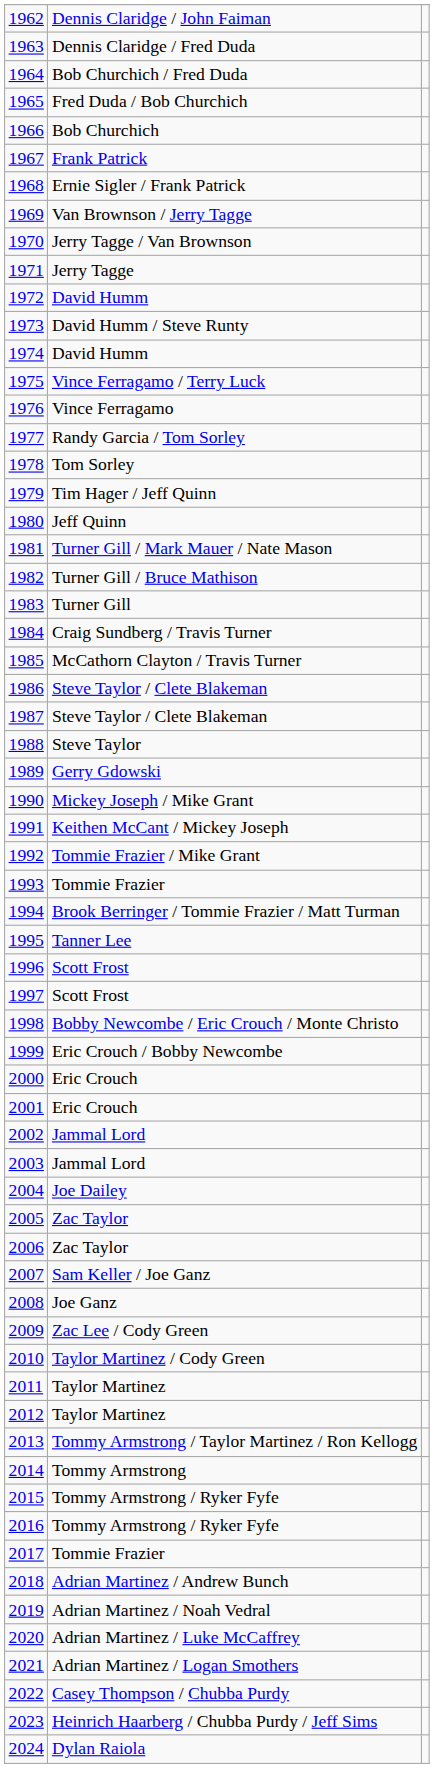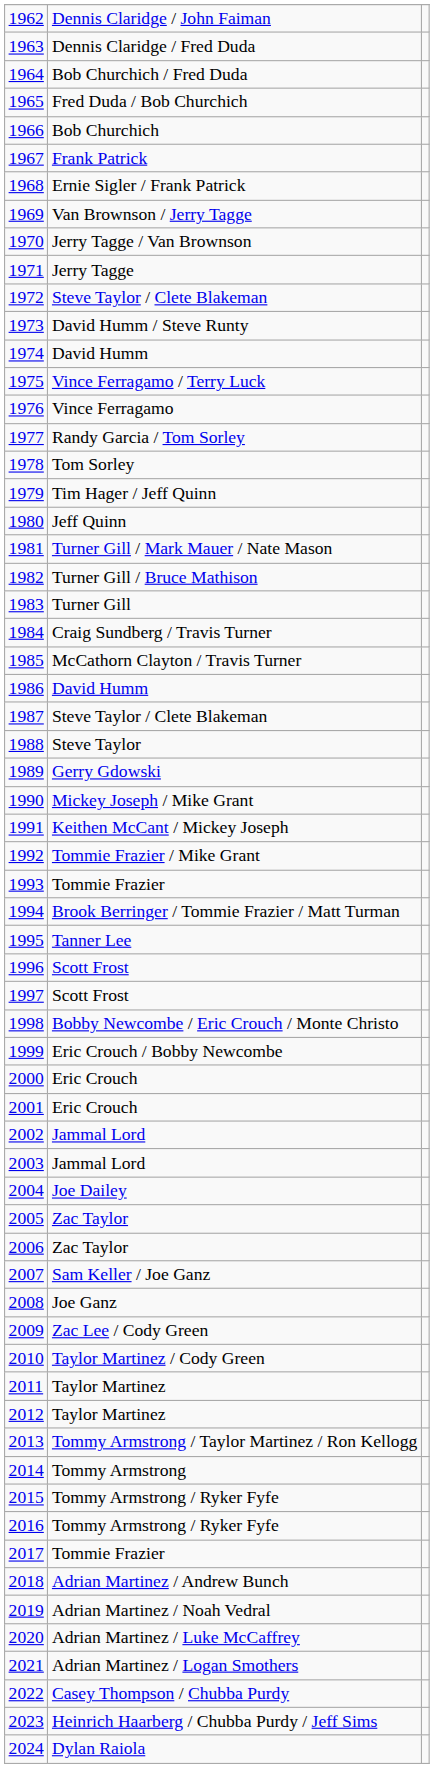 <table class=wikitable>
 <tr>
 </tr>
 <tr>
 <td><a href='#'>1962</a></td>
 <td><a href='#'>Dennis Claridge</a>  / <a href='#'>John Faiman</a> </td>
 <td></td>
 </tr>
 <tr>
 <td><a href='#'>1963</a></td>
 <td>Dennis Claridge  / Fred Duda </td>
 <td></td>
 </tr>
 <tr>
 <td><a href='#'>1964</a></td>
 <td>Bob Churchich  / Fred Duda </td>
 <td></td>
 </tr>
 <tr>
 <td><a href='#'>1965</a></td>
 <td>Fred Duda  / Bob Churchich </td>
 <td></td>
 </tr>
 <tr>
 <td><a href='#'>1966</a></td>
 <td>Bob Churchich </td>
 <td></td>
 </tr>
 <tr>
 <td><a href='#'>1967</a></td>
 <td><a href='#'>Frank Patrick</a> </td>
 <td></td>
 </tr>
 <tr>
 <td><a href='#'>1968</a></td>
 <td>Ernie Sigler  / Frank Patrick </td>
 <td></td>
 </tr>
 <tr>
 <td><a href='#'>1969</a></td>
 <td>Van Brownson  / <a href='#'>Jerry Tagge</a> </td>
 <td></td>
 </tr>
 <tr>
 <td><a href='#'>1970</a></td>
 <td>Jerry Tagge  / Van Brownson </td>
 <td></td>
 </tr>
 <tr>
 <td><a href='#'>1971</a></td>
 <td>Jerry Tagge </td>
 <td></td>
 </tr>
 <tr>
 <td><a href='#'>1972</a></td>
-<td><a href='#'>David Humm</a> </td>
+<td><a href='#'>Steve Taylor</a>  / <a href='#'>Clete Blakeman</a> </td>
 <td></td>
 </tr>
 <tr>
 <td><a href='#'>1973</a></td>
 <td>David Humm  / Steve Runty </td>
 <td></td>
 </tr>
 <tr>
 <td><a href='#'>1974</a></td>
 <td>David Humm </td>
 <td></td>
 </tr>
 <tr>
 <td><a href='#'>1975</a></td>
 <td><a href='#'>Vince Ferragamo</a>  / <a href='#'>Terry Luck</a> </td>
 <td></td>
 </tr>
 <tr>
 <td><a href='#'>1976</a></td>
 <td>Vince Ferragamo </td>
 <td></td>
 </tr>
 <tr>
 <td><a href='#'>1977</a></td>
 <td>Randy Garcia  / <a href='#'>Tom Sorley</a> </td>
 <td></td>
 </tr>
 <tr>
 <td><a href='#'>1978</a></td>
 <td>Tom Sorley </td>
 <td></td>
 </tr>
 <tr>
 <td><a href='#'>1979</a></td>
 <td>Tim Hager  / Jeff Quinn </td>
 <td></td>
 </tr>
 <tr>
 <td><a href='#'>1980</a></td>
 <td>Jeff Quinn </td>
 <td></td>
 </tr>
 <tr>
 <td><a href='#'>1981</a></td>
 <td><a href='#'>Turner Gill</a>  / <a href='#'>Mark Mauer</a>  / Nate Mason </td>
 <td></td>
 </tr>
 <tr>
 <td><a href='#'>1982</a></td>
 <td>Turner Gill  / <a href='#'>Bruce Mathison</a> </td>
 <td></td>
 </tr>
 <tr>
 <td><a href='#'>1983</a></td>
 <td>Turner Gill </td>
 <td></td>
 </tr>
 <tr>
 <td><a href='#'>1984</a></td>
 <td>Craig Sundberg  / Travis Turner </td>
 <td></td>
 </tr>
 <tr>
 <td><a href='#'>1985</a></td>
 <td>McCathorn Clayton  / Travis Turner </td>
 <td></td>
 </tr>
 <tr>
 <td><a href='#'>1986</a></td>
-<td><a href='#'>Steve Taylor</a>  / <a href='#'>Clete Blakeman</a> </td>
+<td><a href='#'>David Humm</a> </td>
 <td></td>
 </tr>
 <tr>
 <td><a href='#'>1987</a></td>
 <td>Steve Taylor  / Clete Blakeman </td>
 <td></td>
 </tr>
 <tr>
 <td><a href='#'>1988</a></td>
 <td>Steve Taylor </td>
 <td></td>
 </tr>
 <tr>
 <td><a href='#'>1989</a></td>
 <td><a href='#'>Gerry Gdowski</a> </td>
 <td></td>
 </tr>
 <tr>
 <td><a href='#'>1990</a></td>
 <td><a href='#'>Mickey Joseph</a>  / Mike Grant </td>
 <td></td>
 </tr>
 <tr>
 <td><a href='#'>1991</a></td>
 <td><a href='#'>Keithen McCant</a>  / Mickey Joseph </td>
 <td></td>
 </tr>
 <tr>
 <td><a href='#'>1992</a></td>
 <td><a href='#'>Tommie Frazier</a>  / Mike Grant </td>
 <td></td>
 </tr>
 <tr>
 <td><a href='#'>1993</a></td>
 <td>Tommie Frazier </td>
 <td></td>
 </tr>
 <tr>
 <td><a href='#'>1994</a></td>
 <td><a href='#'>Brook Berringer</a>  / Tommie Frazier  / Matt Turman </td>
 <td></td>
 </tr>
 <tr>
 <td><a href='#'>1995</a></td>
 <td><a href='#'>Tanner Lee</a> </td>
 <td></td>
 </tr>
 <tr>
 <td><a href='#'>1996</a></td>
 <td><a href='#'>Scott Frost</a> </td>
 <td></td>
 </tr>
 <tr>
 <td><a href='#'>1997</a></td>
 <td>Scott Frost </td>
 <td></td>
 </tr>
 <tr>
 <td><a href='#'>1998</a></td>
 <td><a href='#'>Bobby Newcombe</a>  / <a href='#'>Eric Crouch</a>  / Monte Christo </td>
 <td></td>
 </tr>
 <tr>
 <td><a href='#'>1999</a></td>
 <td>Eric Crouch  / Bobby Newcombe </td>
 <td></td>
 </tr>
 <tr>
 <td><a href='#'>2000</a></td>
 <td>Eric Crouch </td>
 <td></td>
 </tr>
 <tr>
 <td><a href='#'>2001</a></td>
 <td>Eric Crouch </td>
 <td></td>
 </tr>
 <tr>
 <td><a href='#'>2002</a></td>
 <td><a href='#'>Jammal Lord</a> </td>
 <td></td>
 </tr>
 <tr>
 <td><a href='#'>2003</a></td>
 <td>Jammal Lord </td>
 <td></td>
 </tr>
 <tr>
 <td><a href='#'>2004</a></td>
 <td><a href='#'>Joe Dailey</a> </td>
 <td></td>
 </tr>
 <tr>
 <td><a href='#'>2005</a></td>
 <td><a href='#'>Zac Taylor</a> </td>
 <td></td>
 </tr>
 <tr>
 <td><a href='#'>2006</a></td>
 <td>Zac Taylor </td>
 <td></td>
 </tr>
 <tr>
 <td><a href='#'>2007</a></td>
 <td><a href='#'>Sam Keller</a>  / Joe Ganz </td>
 <td></td>
 </tr>
 <tr>
 <td><a href='#'>2008</a></td>
 <td>Joe Ganz </td>
 <td></td>
 </tr>
 <tr>
 <td><a href='#'>2009</a></td>
 <td><a href='#'>Zac Lee</a>  / Cody Green </td>
 <td></td>
 </tr>
 <tr>
 <td><a href='#'>2010</a></td>
 <td><a href='#'>Taylor Martinez</a>  / Cody Green </td>
 <td></td>
 </tr>
 <tr>
 <td><a href='#'>2011</a></td>
 <td>Taylor Martinez </td>
 <td></td>
 </tr>
 <tr>
 <td><a href='#'>2012</a></td>
 <td>Taylor Martinez </td>
 <td></td>
 </tr>
 <tr>
 <td><a href='#'>2013</a></td>
 <td><a href='#'>Tommy Armstrong</a>  / Taylor Martinez  / Ron Kellogg </td>
 <td></td>
 </tr>
 <tr>
 <td><a href='#'>2014</a></td>
 <td>Tommy Armstrong </td>
 <td></td>
 </tr>
 <tr>
 <td><a href='#'>2015</a></td>
 <td>Tommy Armstrong  / Ryker Fyfe </td>
 <td></td>
 </tr>
 <tr>
 <td><a href='#'>2016</a></td>
 <td>Tommy Armstrong  / Ryker Fyfe </td>
 <td></td>
 </tr>
 <tr>
 <td><a href='#'>2017</a></td>
 <td>Tommie Frazier </td>
 <td></td>
 </tr>
 <tr>
 <td><a href='#'>2018</a></td>
 <td><a href='#'>Adrian Martinez</a>  / Andrew Bunch </td>
 <td></td>
 </tr>
 <tr>
 <td><a href='#'>2019</a></td>
 <td>Adrian Martinez  / Noah Vedral </td>
 <td></td>
 </tr>
 <tr>
 <td><a href='#'>2020</a></td>
 <td>Adrian Martinez  / <a href='#'>Luke McCaffrey</a> </td>
 <td></td>
 </tr>
 <tr>
 <td><a href='#'>2021</a></td>
 <td>Adrian Martinez  / <a href='#'>Logan Smothers</a> </td>
 <td></td>
 </tr>
 <tr>
 <td><a href='#'>2022</a></td>
 <td><a href='#'>Casey Thompson</a>  / <a href='#'>Chubba Purdy</a> </td>
 <td></td>
 </tr>
 <tr>
 <td><a href='#'>2023</a></td>
 <td><a href='#'>Heinrich Haarberg</a>  / Chubba Purdy  / <a href='#'>Jeff Sims</a> </td>
 <td></td>
 </tr>
 <tr>
 <td><a href='#'>2024</a></td>
 <td><a href='#'>Dylan Raiola</a> </td>
 <td></td>
 </tr>
 </table>
